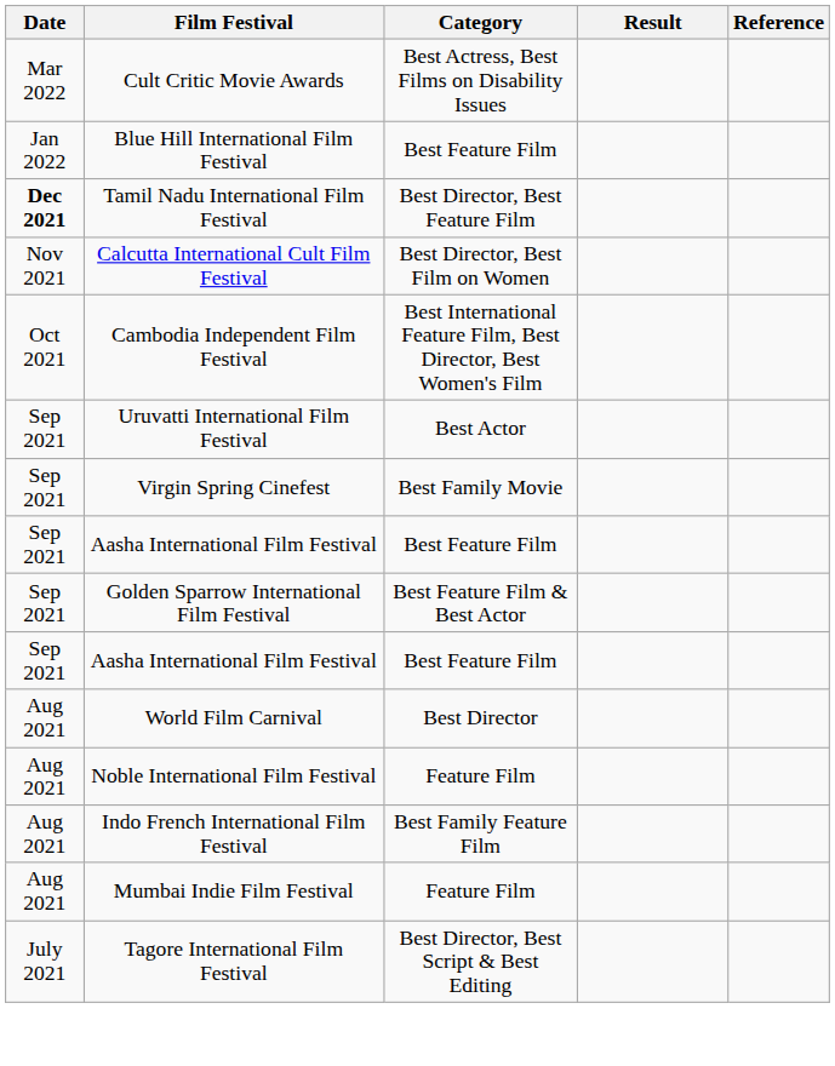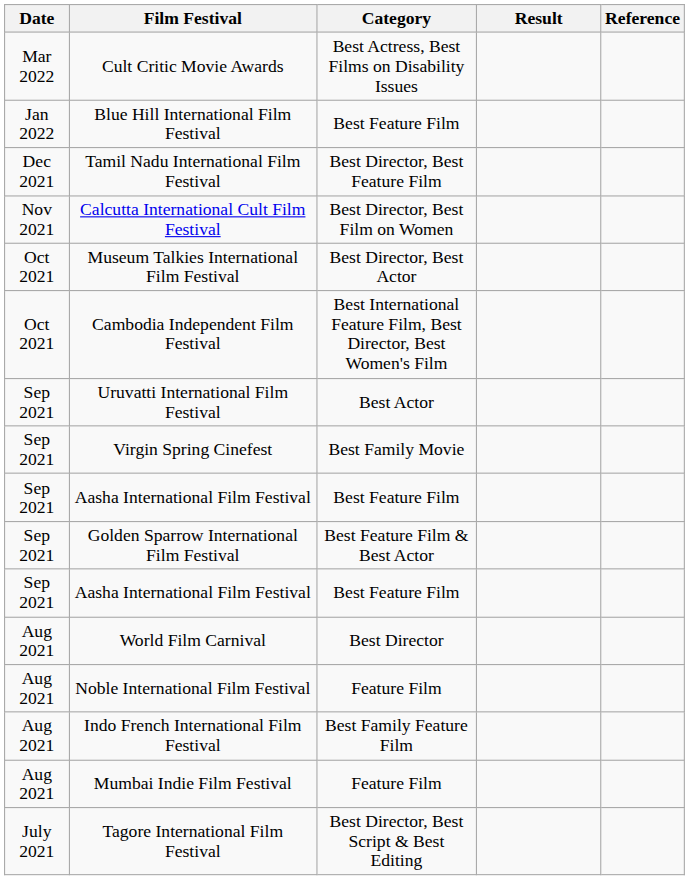 <table class="wikitable" style="width:70%;">
 <tr>
 <th width=10%>Date</th>
 <th style="width:40%;">Film Festival</th>
 <th style="width:25%;">Category</th>
 <th style="width:20%;">Result</th>
 <th style="width:20%;">Reference</th>
 </tr>
 <tr>
 <td style="text-align:center;">Mar 2022</td>
 <td style="text-align:center;">Cult Critic Movie Awards</td>
 <td style="text-align:center;">Best Actress, Best Films on Disability Issues</td>
 <td></td>
 <td style="text-align:center;"></td>
 </tr>
 <tr>
 <td style="text-align:center;">Jan 2022</td>
 <td style="text-align:center;">Blue Hill International Film Festival</td>
 <td style="text-align:center;">Best Feature Film</td>
 <td></td>
 <td style="text-align:center;"></td>
 </tr>
 <tr>
-<td style="text-align:center;"><strong>Dec 2021</strong></td>
+<td style="text-align:center;">Dec 2021</td>
 <td style="text-align:center;">Tamil Nadu International Film Festival</td>
 <td style="text-align:center;">Best Director, Best Feature Film</td>
 <td></td>
 </tr>
 <tr>
 <td style="text-align:center;">Nov 2021</td>
 <td style="text-align:center;"><a href='#'>Calcutta International Cult Film Festival</a></td>
 <td style="text-align:center;">Best Director, Best Film on Women</td>
+<td></td>
+<td style="text-align:center;"></td>
+</tr>
+<tr>
+<td style="text-align:center;">Oct 2021</td>
+<td style="text-align:center;">Museum Talkies International Film Festival</td>
+<td style="text-align:center;">Best Director, Best Actor</td>
 <td></td>
 <td style="text-align:center;"></td>
 </tr>
 <tr>
 <td style="text-align:center;">Oct 2021</td>
 <td style="text-align:center;">Cambodia Independent Film Festival</td>
 <td style="text-align:center;">Best International Feature Film, Best Director, Best Women's Film</td>
 <td></td>
 <td style="text-align:center;"></td>
 </tr>
 <tr>
 <td style="text-align:center;">Sep 2021</td>
 <td style="text-align:center;">Uruvatti International Film Festival</td>
 <td style="text-align:center;">Best Actor</td>
 <td></td>
 <td style="text-align:center;"></td>
 </tr>
 <tr>
 <td style="text-align:center;">Sep 2021</td>
 <td style="text-align:center;">Virgin Spring Cinefest</td>
 <td style="text-align:center;">Best Family Movie</td>
 <td></td>
 <td style="text-align:center;"></td>
 </tr>
 <tr>
 <td style="text-align:center;">Sep 2021</td>
 <td style="text-align:center;">Aasha International Film Festival</td>
 <td style="text-align:center;">Best Feature Film</td>
 <td></td>
 <td style="text-align:center;"></td>
 </tr>
 <tr>
 <td style="text-align:center;">Sep 2021</td>
 <td style="text-align:center;">Golden Sparrow International Film Festival</td>
 <td style="text-align:center;">Best Feature Film & Best Actor</td>
 <td></td>
 <td style="text-align:center;"></td>
 </tr>
 <tr>
 <td style="text-align:center;">Sep 2021</td>
 <td style="text-align:center;">Aasha International Film Festival</td>
 <td style="text-align:center;">Best Feature Film</td>
 <td></td>
 <td style="text-align:center;"></td>
 </tr>
 <tr>
 <td style="text-align:center;">Aug 2021</td>
 <td style="text-align:center;">World Film Carnival</td>
 <td style="text-align:center;">Best Director</td>
 <td></td>
 <td style="text-align:center;"></td>
 </tr>
 <tr>
 <td style="text-align:center;">Aug 2021</td>
 <td style="text-align:center;">Noble International Film Festival</td>
 <td style="text-align:center;">Feature Film</td>
 <td></td>
 <td style="text-align:center;"></td>
 </tr>
 <tr>
 <td style="text-align:center;">Aug 2021</td>
 <td style="text-align:center;">Indo French International Film Festival</td>
 <td style="text-align:center;">Best Family Feature Film</td>
 <td></td>
 <td style="text-align:center;"></td>
 </tr>
 <tr>
 <td style="text-align:center;">Aug 2021</td>
 <td style="text-align:center;">Mumbai Indie Film Festival</td>
 <td style="text-align:center;">Feature Film</td>
 <td></td>
 <td style="text-align:center;"></td>
 </tr>
 <tr>
 <td style="text-align:center;">July 2021</td>
 <td style="text-align:center;">Tagore International Film Festival</td>
 <td style="text-align:center;">Best Director, Best Script & Best Editing</td>
 <td></td>
 <td style="text-align:center;"></td>
 </tr>
 </table>
